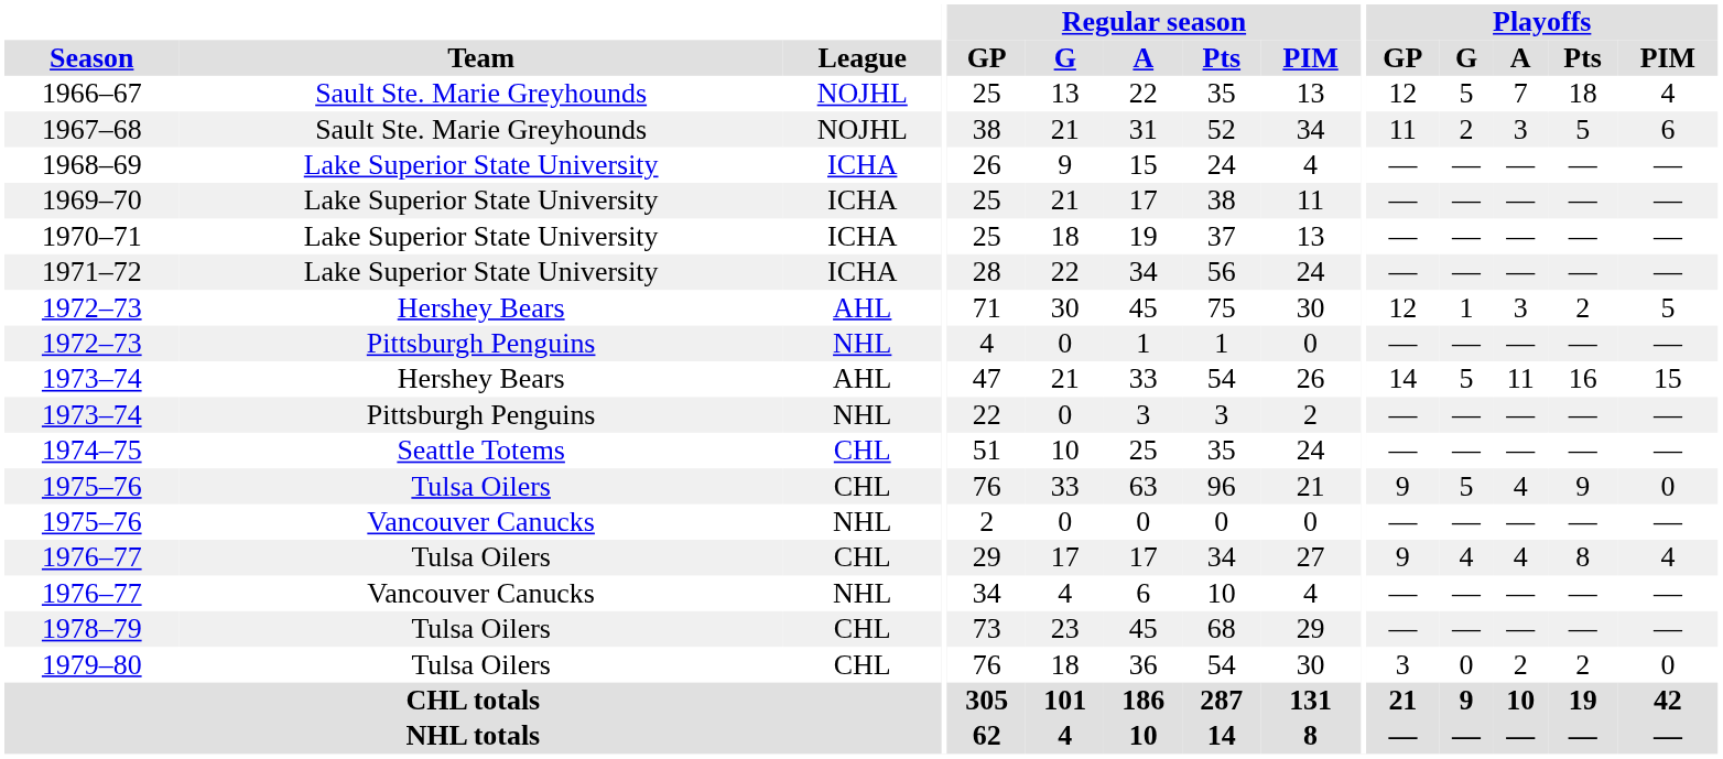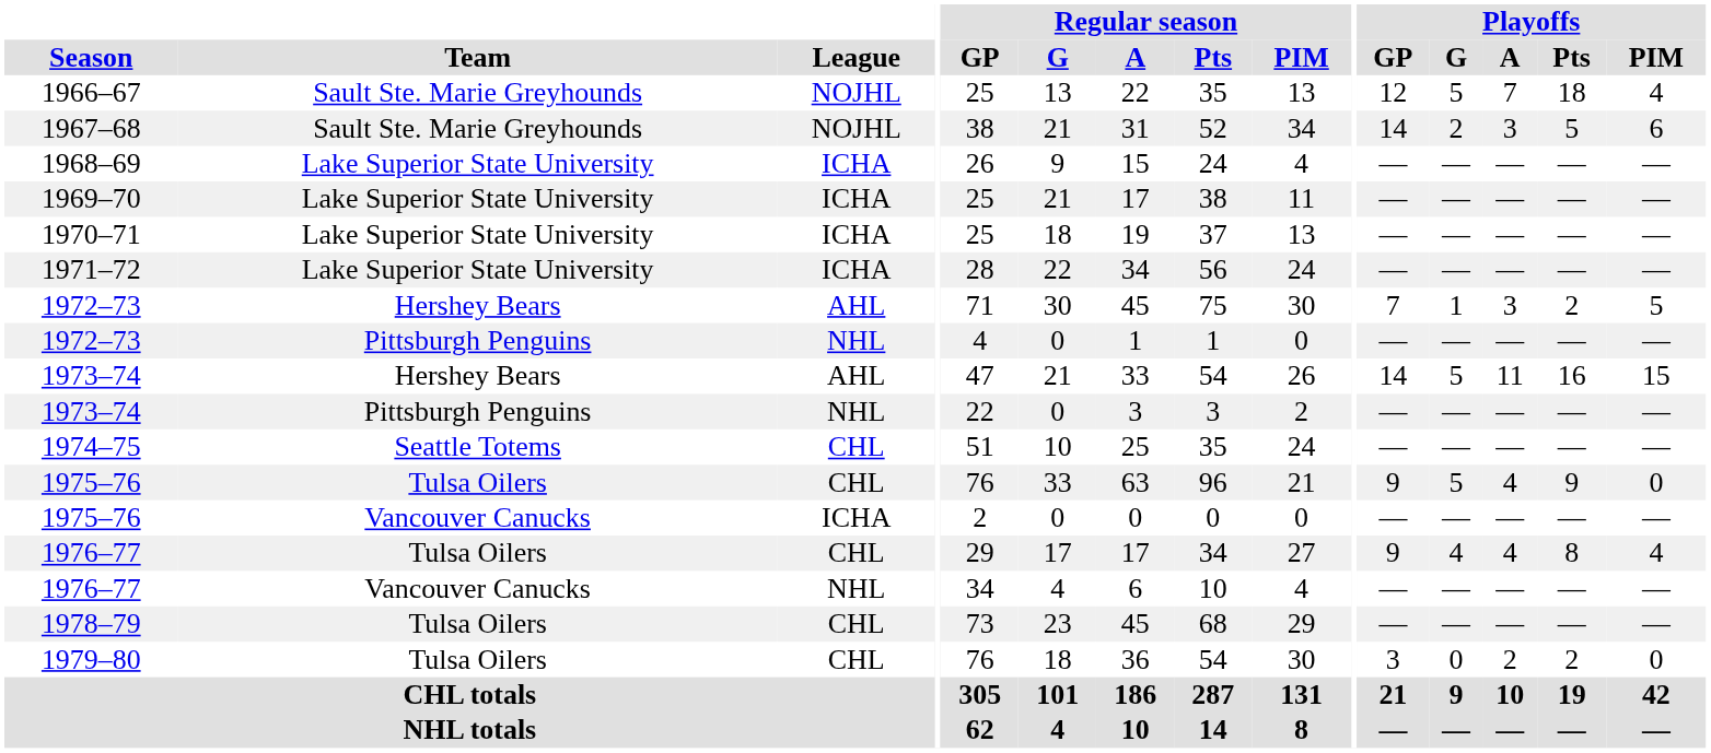 <table border="0" cellpadding="1" cellspacing="0" style="text-align:center; width:60em">
 <tr bgcolor="#e0e0e0">
 <th colspan="3" bgcolor="#ffffff"></th>
 <th rowspan="100" bgcolor="#ffffff"></th>
 <th colspan="5"><a href='#'>Regular season</a></th>
 <th rowspan="100" bgcolor="#ffffff"></th>
 <th colspan="5"><a href='#'>Playoffs</a></th>
 </tr>
 <tr bgcolor="#e0e0e0">
 <th><a href='#'>Season</a></th>
 <th>Team</th>
 <th>League</th>
 <th>GP</th>
 <th><a href='#'>G</a></th>
 <th><a href='#'>A</a></th>
 <th><a href='#'>Pts</a></th>
 <th><a href='#'>PIM</a></th>
 <th>GP</th>
 <th>G</th>
 <th>A</th>
 <th>Pts</th>
 <th>PIM</th>
 </tr>
 <tr>
 <td>1966–67</td>
 <td><a href='#'>Sault Ste. Marie Greyhounds</a></td>
 <td><a href='#'>NOJHL</a></td>
 <td>25</td>
 <td>13</td>
 <td>22</td>
 <td>35</td>
 <td>13</td>
 <td>12</td>
 <td>5</td>
 <td>7</td>
 <td>18</td>
 <td>4</td>
 </tr>
 <tr bgcolor="#f0f0f0">
 <td>1967–68</td>
 <td>Sault Ste. Marie Greyhounds</td>
 <td>NOJHL</td>
 <td>38</td>
 <td>21</td>
 <td>31</td>
 <td>52</td>
 <td>34</td>
-<td>11</td>
+<td>14</td>
 <td>2</td>
 <td>3</td>
 <td>5</td>
 <td>6</td>
 </tr>
 <tr>
 <td>1968–69</td>
 <td><a href='#'>Lake Superior State University</a></td>
 <td><a href='#'>ICHA</a></td>
 <td>26</td>
 <td>9</td>
 <td>15</td>
 <td>24</td>
 <td>4</td>
 <td>—</td>
 <td>—</td>
 <td>—</td>
 <td>—</td>
 <td>—</td>
 </tr>
 <tr bgcolor="#f0f0f0">
 <td>1969–70</td>
 <td>Lake Superior State University</td>
 <td>ICHA</td>
 <td>25</td>
 <td>21</td>
 <td>17</td>
 <td>38</td>
 <td>11</td>
 <td>—</td>
 <td>—</td>
 <td>—</td>
 <td>—</td>
 <td>—</td>
 </tr>
 <tr>
 <td>1970–71</td>
 <td>Lake Superior State University</td>
 <td>ICHA</td>
 <td>25</td>
 <td>18</td>
 <td>19</td>
 <td>37</td>
 <td>13</td>
 <td>—</td>
 <td>—</td>
 <td>—</td>
 <td>—</td>
 <td>—</td>
 </tr>
 <tr bgcolor="#f0f0f0">
 <td>1971–72</td>
 <td>Lake Superior State University</td>
 <td>ICHA</td>
 <td>28</td>
 <td>22</td>
 <td>34</td>
 <td>56</td>
 <td>24</td>
 <td>—</td>
 <td>—</td>
 <td>—</td>
 <td>—</td>
 <td>—</td>
 </tr>
 <tr>
 <td><a href='#'>1972–73</a></td>
 <td><a href='#'>Hershey Bears</a></td>
 <td><a href='#'>AHL</a></td>
 <td>71</td>
 <td>30</td>
 <td>45</td>
 <td>75</td>
 <td>30</td>
-<td>12</td>
+<td>7</td>
 <td>1</td>
 <td>3</td>
 <td>2</td>
 <td>5</td>
 </tr>
 <tr bgcolor="#f0f0f0">
 <td><a href='#'>1972–73</a></td>
 <td><a href='#'>Pittsburgh Penguins</a></td>
 <td><a href='#'>NHL</a></td>
 <td>4</td>
 <td>0</td>
 <td>1</td>
 <td>1</td>
 <td>0</td>
 <td>—</td>
 <td>—</td>
 <td>—</td>
 <td>—</td>
 <td>—</td>
 </tr>
 <tr>
 <td><a href='#'>1973–74</a></td>
 <td>Hershey Bears</td>
 <td>AHL</td>
 <td>47</td>
 <td>21</td>
 <td>33</td>
 <td>54</td>
 <td>26</td>
 <td>14</td>
 <td>5</td>
 <td>11</td>
 <td>16</td>
 <td>15</td>
 </tr>
 <tr bgcolor="#f0f0f0">
 <td><a href='#'>1973–74</a></td>
 <td>Pittsburgh Penguins</td>
 <td>NHL</td>
 <td>22</td>
 <td>0</td>
 <td>3</td>
 <td>3</td>
 <td>2</td>
 <td>—</td>
 <td>—</td>
 <td>—</td>
 <td>—</td>
 <td>—</td>
 </tr>
 <tr>
 <td><a href='#'>1974–75</a></td>
 <td><a href='#'>Seattle Totems</a></td>
 <td><a href='#'>CHL</a></td>
 <td>51</td>
 <td>10</td>
 <td>25</td>
 <td>35</td>
 <td>24</td>
 <td>—</td>
 <td>—</td>
 <td>—</td>
 <td>—</td>
 <td>—</td>
 </tr>
 <tr bgcolor="#f0f0f0">
 <td><a href='#'>1975–76</a></td>
 <td><a href='#'>Tulsa Oilers</a></td>
 <td>CHL</td>
 <td>76</td>
 <td>33</td>
 <td>63</td>
 <td>96</td>
 <td>21</td>
 <td>9</td>
 <td>5</td>
 <td>4</td>
 <td>9</td>
 <td>0</td>
 </tr>
 <tr>
 <td><a href='#'>1975–76</a></td>
 <td><a href='#'>Vancouver Canucks</a></td>
-<td>NHL</td>
+<td>ICHA</td>
 <td>2</td>
 <td>0</td>
 <td>0</td>
 <td>0</td>
 <td>0</td>
 <td>—</td>
 <td>—</td>
 <td>—</td>
 <td>—</td>
 <td>—</td>
 </tr>
 <tr bgcolor="#f0f0f0">
 <td><a href='#'>1976–77</a></td>
 <td>Tulsa Oilers</td>
 <td>CHL</td>
 <td>29</td>
 <td>17</td>
 <td>17</td>
 <td>34</td>
 <td>27</td>
 <td>9</td>
 <td>4</td>
 <td>4</td>
 <td>8</td>
 <td>4</td>
 </tr>
 <tr>
 <td><a href='#'>1976–77</a></td>
 <td>Vancouver Canucks</td>
 <td>NHL</td>
 <td>34</td>
 <td>4</td>
 <td>6</td>
 <td>10</td>
 <td>4</td>
 <td>—</td>
 <td>—</td>
 <td>—</td>
 <td>—</td>
 <td>—</td>
 </tr>
 <tr bgcolor="#f0f0f0">
 <td><a href='#'>1978–79</a></td>
 <td>Tulsa Oilers</td>
 <td>CHL</td>
 <td>73</td>
 <td>23</td>
 <td>45</td>
 <td>68</td>
 <td>29</td>
 <td>—</td>
 <td>—</td>
 <td>—</td>
 <td>—</td>
 <td>—</td>
 </tr>
 <tr>
 <td><a href='#'>1979–80</a></td>
 <td>Tulsa Oilers</td>
 <td>CHL</td>
 <td>76</td>
 <td>18</td>
 <td>36</td>
 <td>54</td>
 <td>30</td>
 <td>3</td>
 <td>0</td>
 <td>2</td>
 <td>2</td>
 <td>0</td>
 </tr>
 <tr bgcolor="#e0e0e0">
 <th colspan="3">CHL totals</th>
 <th>305</th>
 <th>101</th>
 <th>186</th>
 <th>287</th>
 <th>131</th>
 <th>21</th>
 <th>9</th>
 <th>10</th>
 <th>19</th>
 <th>42</th>
 </tr>
 <tr bgcolor="#e0e0e0">
 <th colspan="3">NHL totals</th>
 <th>62</th>
 <th>4</th>
 <th>10</th>
 <th>14</th>
 <th>8</th>
 <th>—</th>
 <th>—</th>
 <th>—</th>
 <th>—</th>
 <th>—</th>
 </tr>
 </table>
